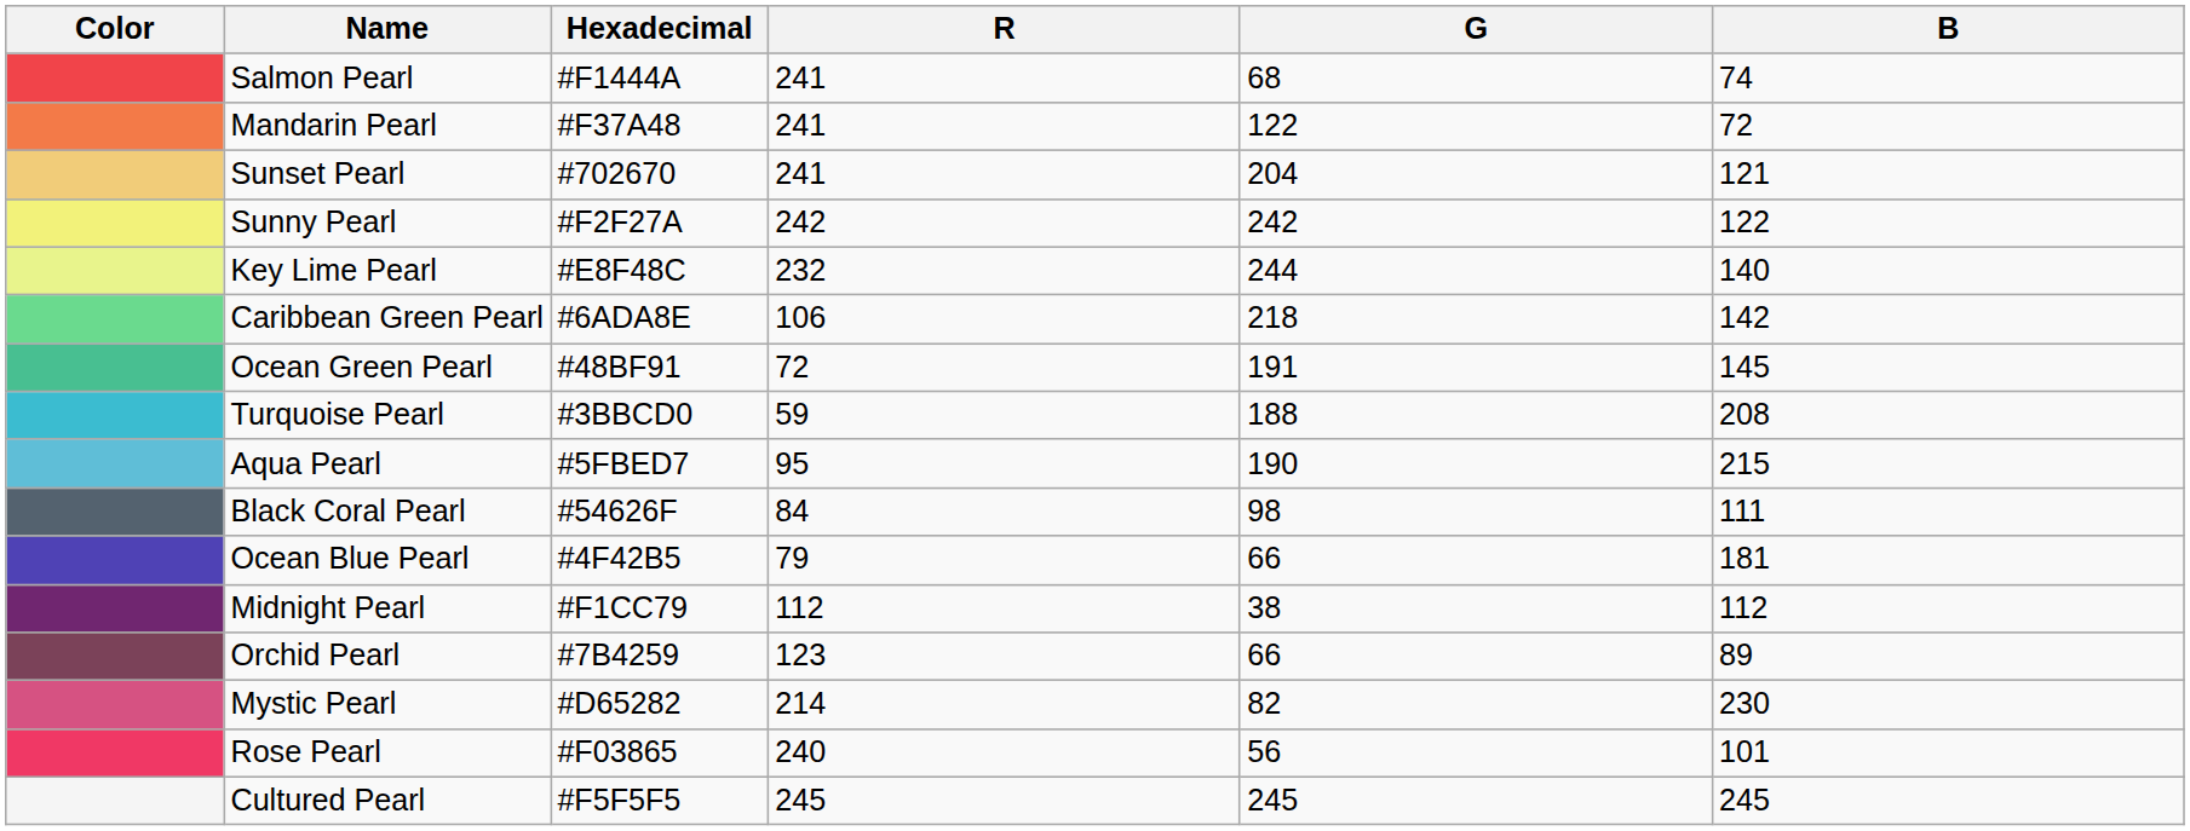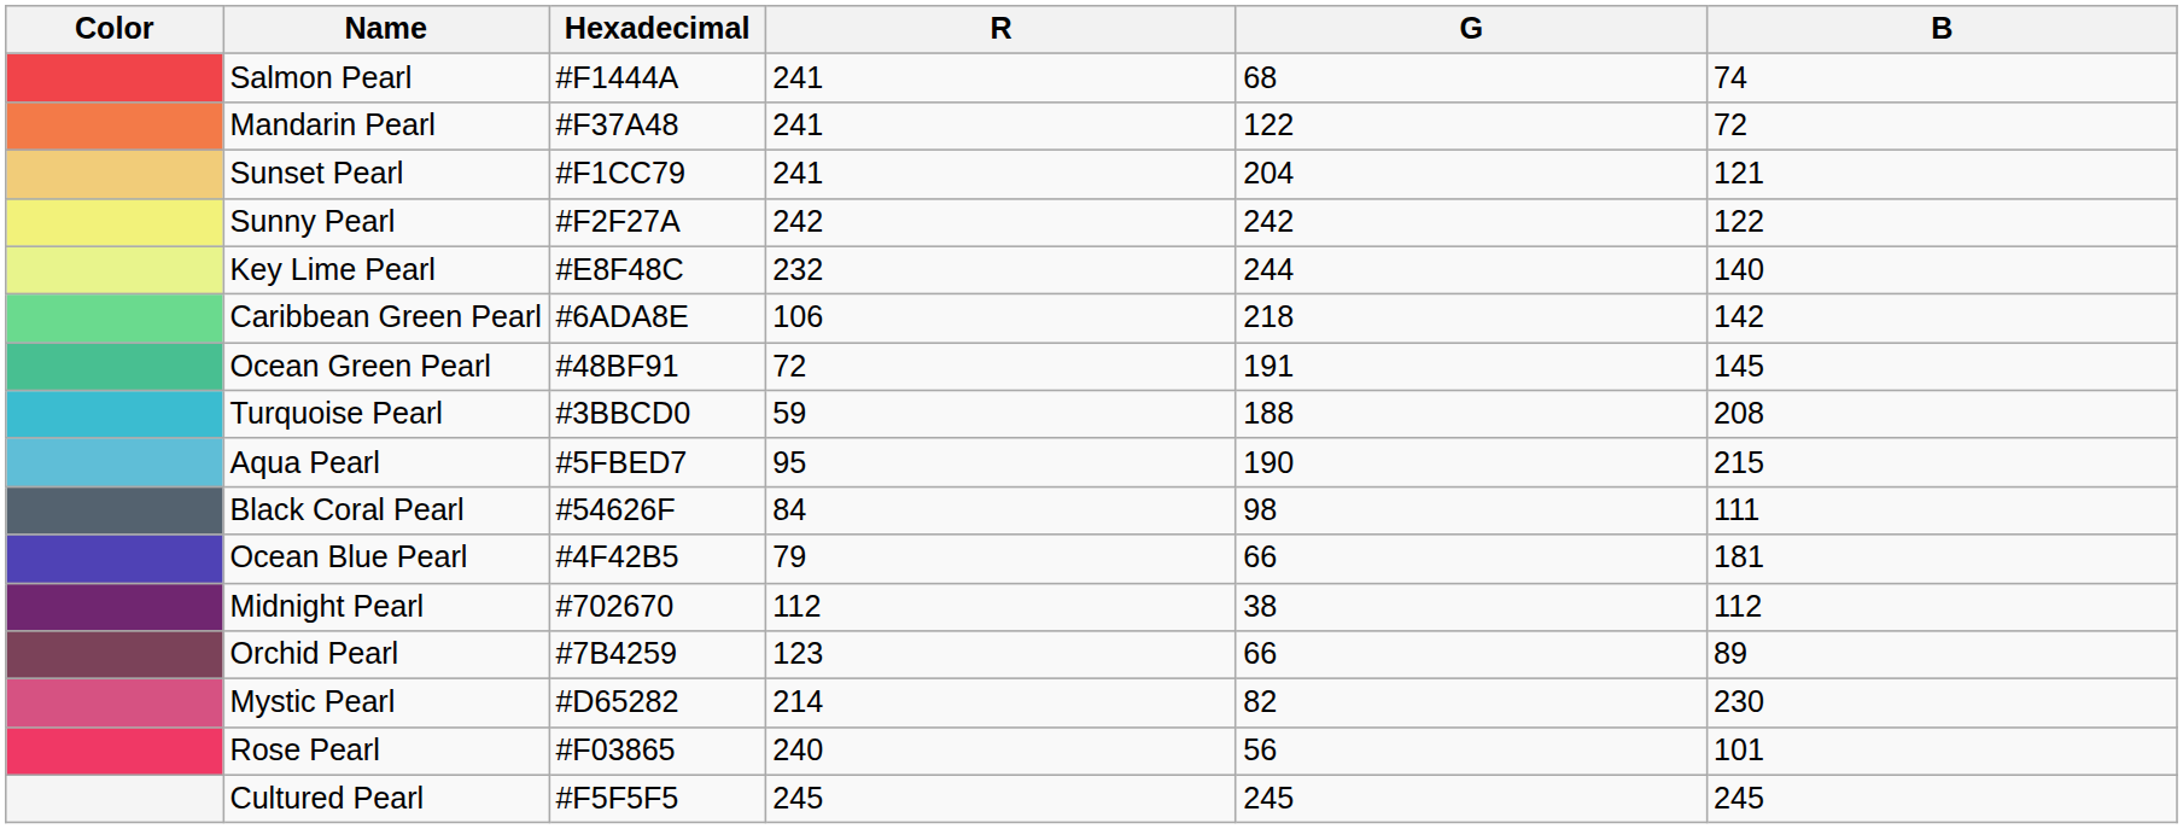 <table class="wikitable sortable">
 <tr>
 <th width=10%>Color</th>
 <th width=15%>Name</th>
 <th width=10%>Hexadecimal</th>
 <th>R</th>
 <th>G</th>
 <th>B</th>
 </tr>
 <tr>
 <td style="background:#F1444A"></td>
 <td>Salmon Pearl</td>
 <td>#F1444A</td>
 <td>241</td>
 <td>68</td>
 <td>74</td>
 </tr>
 <tr>
 <td style="background:#F37A48"></td>
 <td>Mandarin Pearl</td>
 <td>#F37A48</td>
 <td>241</td>
 <td>122</td>
 <td>72</td>
 </tr>
 <tr>
 <td style="background:#F1CC79"></td>
 <td>Sunset Pearl</td>
-<td>#702670</td>
+<td>#F1CC79</td>
 <td>241</td>
 <td>204</td>
 <td>121</td>
 </tr>
 <tr>
 <td style="background:#F2F27A"></td>
 <td>Sunny Pearl</td>
 <td>#F2F27A</td>
 <td>242</td>
 <td>242</td>
 <td>122</td>
 </tr>
 <tr>
 <td style="background:#E8F48C"></td>
 <td>Key Lime Pearl</td>
 <td>#E8F48C</td>
 <td>232</td>
 <td>244</td>
 <td>140</td>
 </tr>
 <tr>
 <td style="background:#6ADA8E"></td>
 <td>Caribbean Green Pearl</td>
 <td>#6ADA8E</td>
 <td>106</td>
 <td>218</td>
 <td>142</td>
 </tr>
 <tr>
 <td style="background:#48BF91"></td>
 <td>Ocean Green Pearl</td>
 <td>#48BF91</td>
 <td>72</td>
 <td>191</td>
 <td>145</td>
 </tr>
 <tr>
 <td style="background:#3BBCD0"></td>
 <td>Turquoise Pearl</td>
 <td>#3BBCD0</td>
 <td>59</td>
 <td>188</td>
 <td>208</td>
 </tr>
 <tr>
 <td style="background:#5FBED7"></td>
 <td>Aqua Pearl</td>
 <td>#5FBED7</td>
 <td>95</td>
 <td>190</td>
 <td>215</td>
 </tr>
 <tr>
 <td style="background:#54626F"></td>
 <td>Black Coral Pearl</td>
 <td>#54626F</td>
 <td>84</td>
 <td>98</td>
 <td>111</td>
 </tr>
 <tr>
 <td style="background:#4F42B5"></td>
 <td>Ocean Blue Pearl</td>
 <td>#4F42B5</td>
 <td>79</td>
 <td>66</td>
 <td>181</td>
 </tr>
 <tr>
 <td style="background:#702670"></td>
 <td>Midnight Pearl</td>
-<td>#F1CC79</td>
+<td>#702670</td>
 <td>112</td>
 <td>38</td>
 <td>112</td>
 </tr>
 <tr>
 <td style="background:#7B4259"></td>
 <td>Orchid Pearl</td>
 <td>#7B4259</td>
 <td>123</td>
 <td>66</td>
 <td>89</td>
 </tr>
 <tr>
 <td style="background:#D65282"></td>
 <td>Mystic Pearl</td>
 <td>#D65282</td>
 <td>214</td>
 <td>82</td>
 <td>230</td>
 </tr>
 <tr>
 <td style="background:#F03865"></td>
 <td>Rose Pearl</td>
 <td>#F03865</td>
 <td>240</td>
 <td>56</td>
 <td>101</td>
 </tr>
 <tr>
 <td style="background:#F5F5F5"></td>
 <td>Cultured Pearl</td>
 <td>#F5F5F5</td>
 <td>245</td>
 <td>245</td>
 <td>245</td>
 </tr>
 </table>
